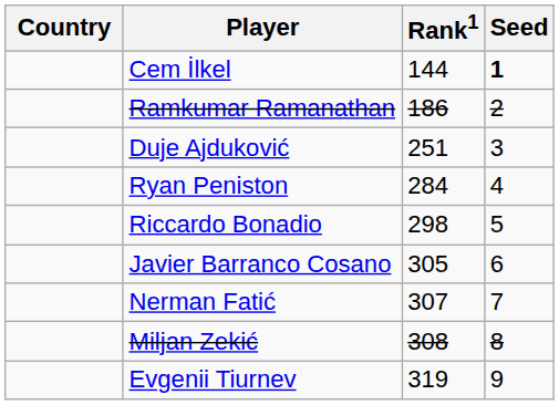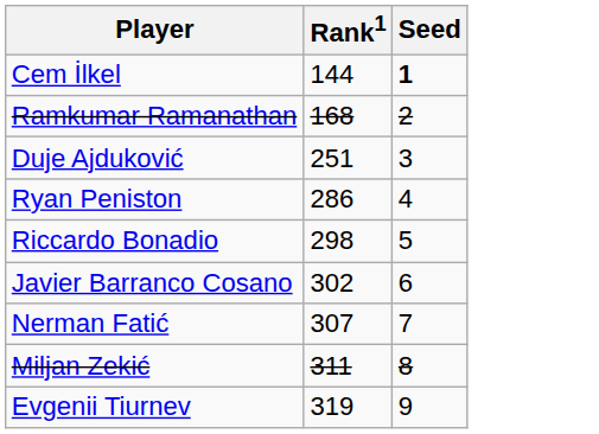 <table class="sortable wikitable">
 <tr>
-<th width="70">Country</th>
 <th width="175">Player</th>
 <th>Rank<sup>1</sup></th>
 <th>Seed</th>
 </tr>
 <tr>
-<td></td>
 <td><a href='#'>Cem İlkel</a></td>
 <td>144</td>
 <td><strong>1</strong></td>
 </tr>
 <tr>
-<td><s></s></td>
 <td><s><a href='#'>Ramkumar Ramanathan</a></s></td>
-<td><s>186</s></td>
+<td><s>168</s></td>
 <td><s>2</s></td>
 </tr>
 <tr>
-<td></td>
 <td><a href='#'>Duje Ajduković</a></td>
 <td>251</td>
 <td>3</td>
 </tr>
 <tr>
-<td></td>
 <td><a href='#'>Ryan Peniston</a></td>
-<td>284</td>
+<td>286</td>
 <td>4</td>
 </tr>
 <tr>
-<td></td>
 <td><a href='#'>Riccardo Bonadio</a></td>
 <td>298</td>
 <td>5</td>
 </tr>
 <tr>
-<td></td>
 <td><a href='#'>Javier Barranco Cosano</a></td>
-<td>305</td>
+<td>302</td>
 <td>6</td>
 </tr>
 <tr>
-<td></td>
 <td><a href='#'>Nerman Fatić</a></td>
 <td>307</td>
 <td>7</td>
 </tr>
 <tr>
-<td><s></s></td>
 <td><s><a href='#'>Miljan Zekić</a></s></td>
-<td><s>308</s></td>
+<td><s>311</s></td>
 <td><s>8</s></td>
 </tr>
 <tr>
-<td></td>
 <td><a href='#'>Evgenii Tiurnev</a></td>
 <td>319</td>
 <td>9</td>
 </tr>
 </table>
